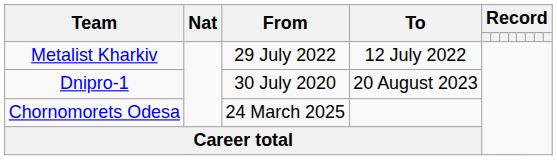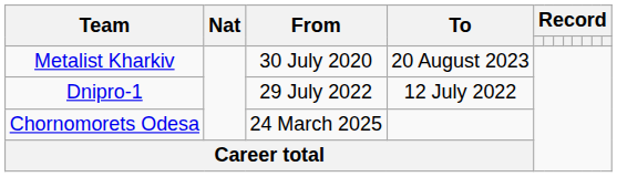 <table class="wikitable" style="text-align: center">
 <tr>
 <th rowspan=2>Team</th>
 <th rowspan=2>Nat</th>
 <th rowspan=2>From</th>
 <th rowspan=2>To</th>
 <th colspan=8>Record</th>
 </tr>
 <tr>
 <th></th>
 <th></th>
 <th></th>
 <th></th>
 <th></th>
 <th></th>
 <th></th>
 <th></th>
 </tr>
 <tr>
 <td><a href='#'>Metalist Kharkiv</a></td>
 <td rowspan="3"></td>
-<td>29 July 2022</td>
-<td>12 July 2022<br></td>
+<td>30 July  2020</td>
+<td>20 August 2023<br></td>
 </tr>
 <tr>
 <td><a href='#'>Dnipro-1</a></td>
-<td>30 July  2020</td>
-<td>20 August 2023<br></td>
+<td>29 July 2022</td>
+<td>12 July 2022<br></td>
 </tr>
 <tr>
 <td><a href='#'>Chornomorets Odesa</a></td>
 <td>24 March 2025</td>
 <td><br></td>
 </tr>
 <tr>
 <th colspan=4>Career total<br></th>
 </tr>
 </table>
